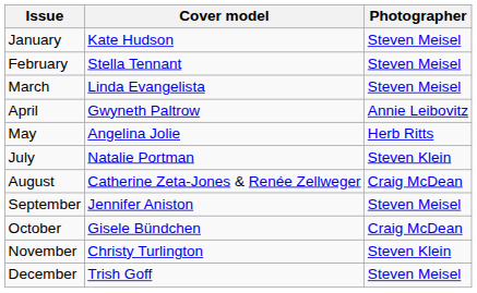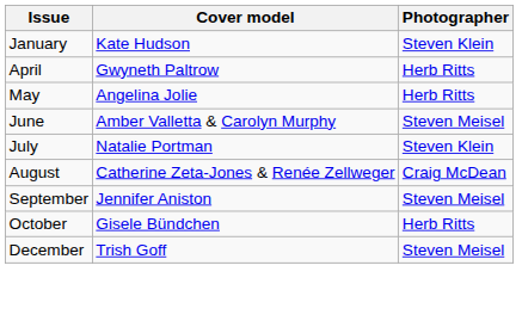 <table class="sortable wikitable">
 <tr>
 <th>Issue</th>
 <th>Cover model</th>
 <th>Photographer</th>
 </tr>
 <tr>
 <td>January</td>
 <td><a href='#'>Kate Hudson</a></td>
-<td><a href='#'>Steven Meisel</a></td>
-</tr>
-<tr>
-<td>February</td>
-<td><a href='#'>Stella Tennant</a></td>
-<td><a href='#'>Steven Meisel</a></td>
-</tr>
-<tr>
-<td>March</td>
-<td><a href='#'>Linda Evangelista</a></td>
-<td><a href='#'>Steven Meisel</a></td>
+<td><a href='#'>Steven Klein</a></td>
 </tr>
 <tr>
 <td>April</td>
 <td><a href='#'>Gwyneth Paltrow</a></td>
-<td><a href='#'>Annie Leibovitz</a></td>
+<td><a href='#'>Herb Ritts</a></td>
 </tr>
 <tr>
 <td>May</td>
 <td><a href='#'>Angelina Jolie</a></td>
 <td><a href='#'>Herb Ritts</a></td>
+</tr>
+<tr>
+<td>June</td>
+<td><a href='#'>Amber Valletta</a> & <a href='#'>Carolyn Murphy</a></td>
+<td><a href='#'>Steven Meisel</a></td>
 </tr>
 <tr>
 <td>July</td>
 <td><a href='#'>Natalie Portman</a></td>
 <td><a href='#'>Steven Klein</a></td>
 </tr>
 <tr>
 <td>August</td>
 <td><a href='#'>Catherine Zeta-Jones</a> & <a href='#'>Renée Zellweger</a></td>
 <td><a href='#'>Craig McDean</a></td>
 </tr>
 <tr>
 <td>September</td>
 <td><a href='#'>Jennifer Aniston</a></td>
 <td><a href='#'>Steven Meisel</a></td>
 </tr>
 <tr>
 <td>October</td>
 <td><a href='#'>Gisele Bündchen</a></td>
-<td><a href='#'>Craig McDean</a></td>
-</tr>
-<tr>
-<td>November</td>
-<td><a href='#'>Christy Turlington</a></td>
-<td><a href='#'>Steven Klein</a></td>
+<td><a href='#'>Herb Ritts</a></td>
 </tr>
 <tr>
 <td>December</td>
 <td><a href='#'>Trish Goff</a></td>
 <td><a href='#'>Steven Meisel</a></td>
 </tr>
 </table>
